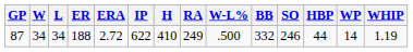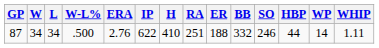 <table class="wikitable">
 <tr>
 <th><a href='#'>GP</a></th>
 <th><a href='#'>W</a></th>
 <th><a href='#'>L</a></th>
-<th><a href='#'>ER</a></th>
+<th><a href='#'>W-L%</a></th>
 <th><a href='#'>ERA</a></th>
 <th><a href='#'>IP</a></th>
 <th><a href='#'>H</a></th>
 <th><a href='#'>RA</a></th>
-<th><a href='#'>W-L%</a></th>
+<th><a href='#'>ER</a></th>
 <th><a href='#'>BB</a></th>
 <th><a href='#'>SO</a></th>
 <th><a href='#'>HBP</a></th>
 <th><a href='#'>WP</a></th>
 <th><a href='#'>WHIP</a></th>
 </tr>
 <tr align=center>
 <td>87</td>
 <td>34</td>
 <td>34</td>
-<td>188</td>
-<td>2.72</td>
+<td>.500</td>
+<td>2.76</td>
 <td>622</td>
 <td>410</td>
-<td>249</td>
-<td>.500</td>
+<td>251</td>
+<td>188</td>
 <td>332</td>
 <td>246</td>
 <td>44</td>
 <td>14</td>
-<td>1.19</td>
+<td>1.11</td>
 </tr>
 </table>
